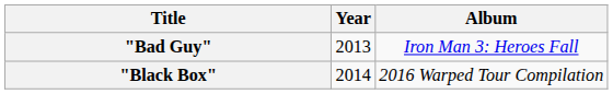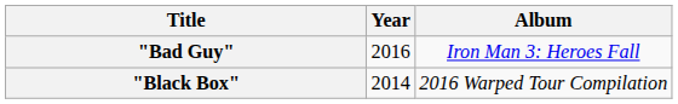 <table class="wikitable plainrowheaders" style="text-align:center;">
 <tr>
 <th scope="col" style="width:18em;">Title</th>
 <th scope="col">Year</th>
 <th scope="col">Album</th>
 </tr>
 <tr>
 <th scope="row">"Bad Guy"</th>
-<td>2013</td>
+<td>2016</td>
 <td><em><a href='#'>Iron Man 3: Heroes Fall</a></em></td>
 </tr>
 <tr>
 <th scope="row">"Black Box"</th>
 <td>2014</td>
 <td><em>2016 Warped Tour Compilation</em></td>
 </tr>
 </table>
